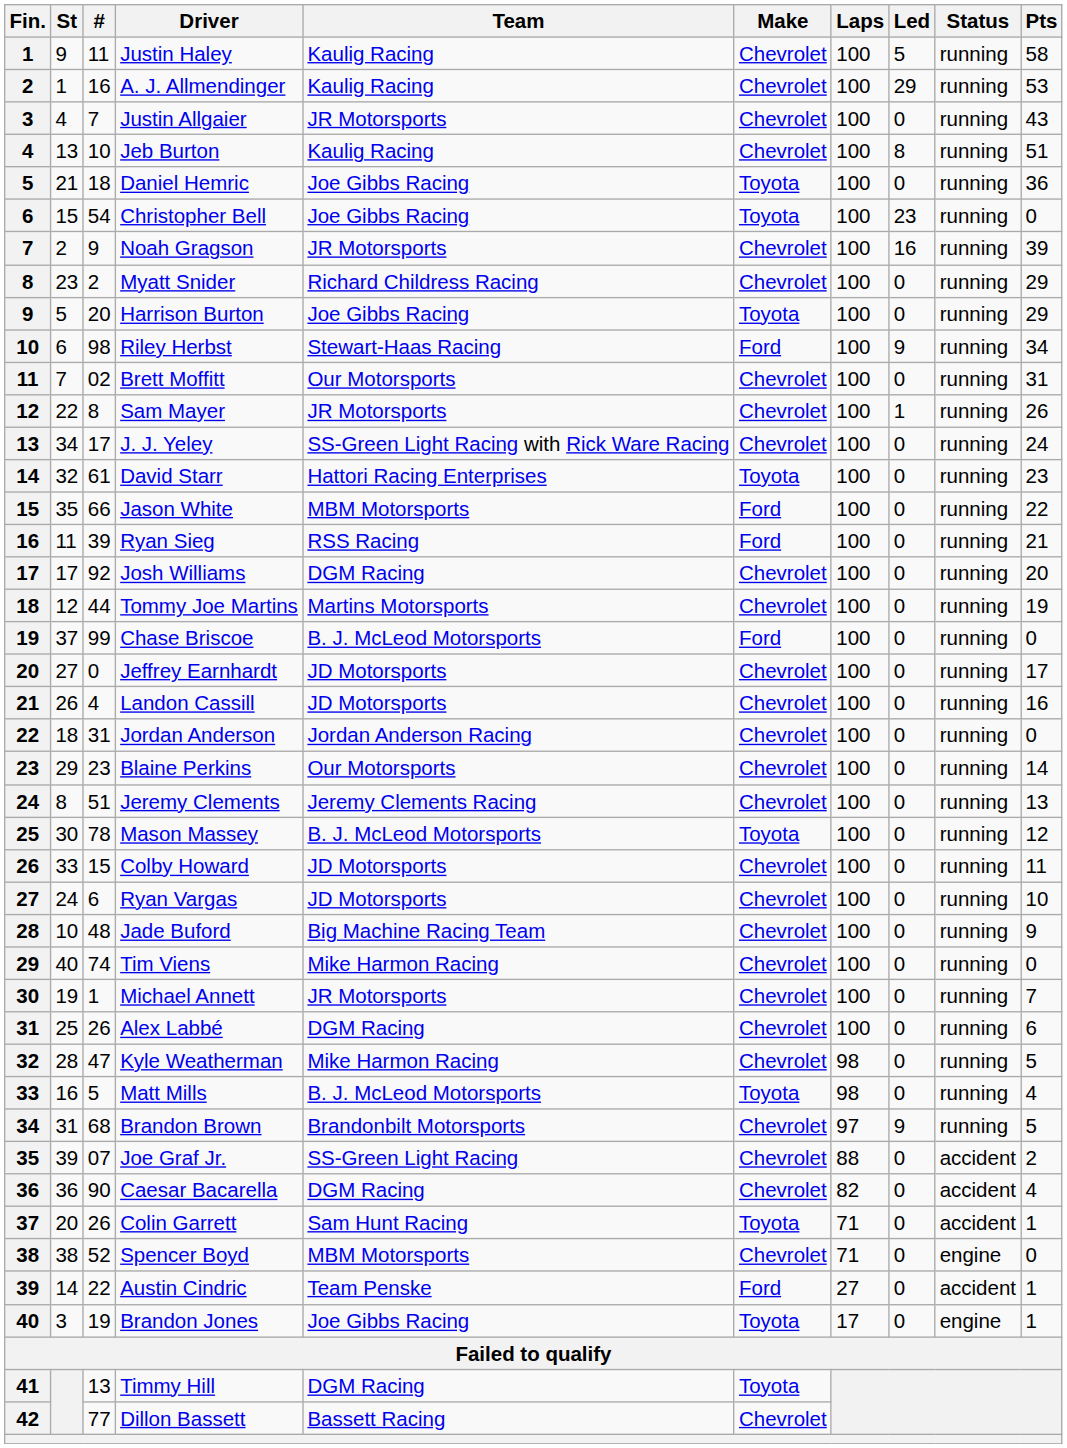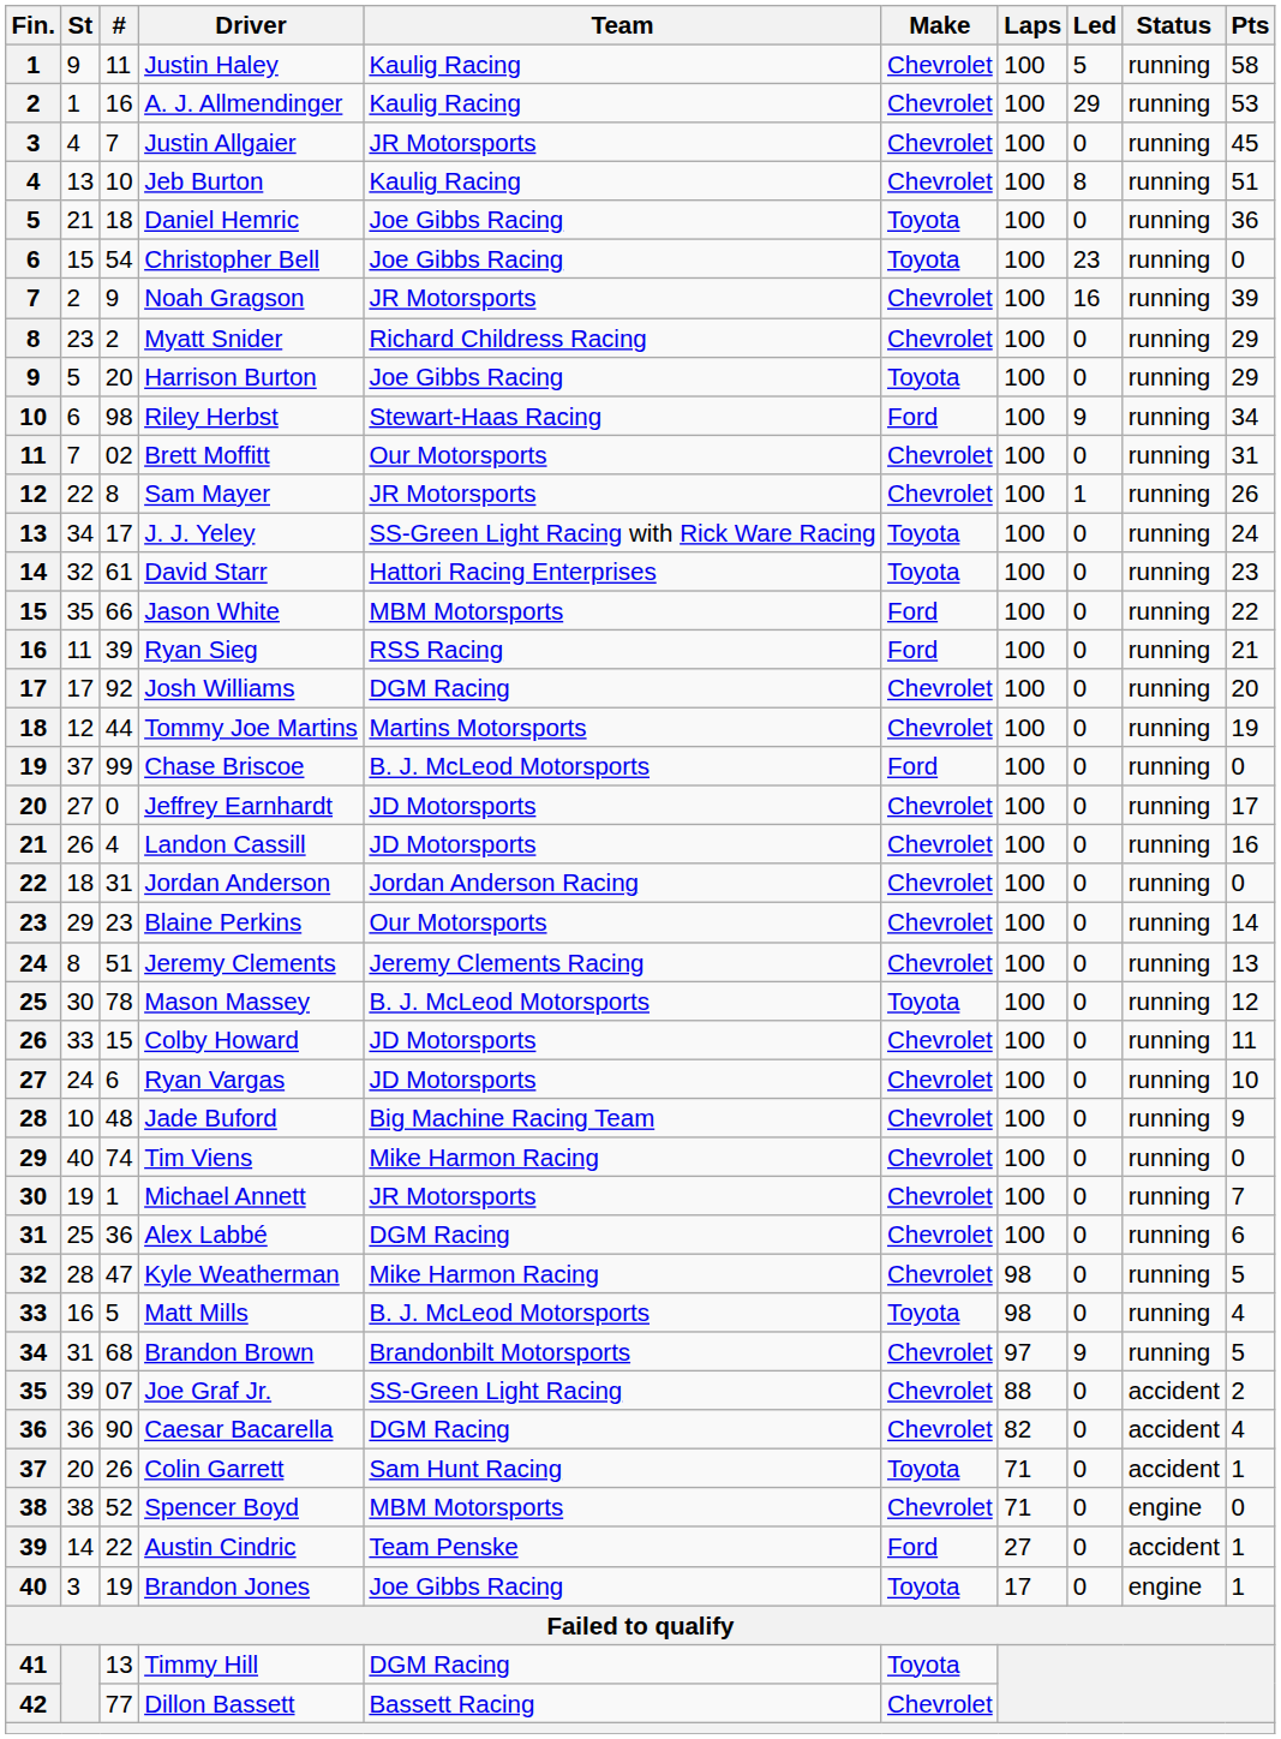 <table class="wikitable" style="font-size:95%">
 <tr>
 <th>Fin.</th>
 <th>St</th>
 <th>#</th>
 <th>Driver</th>
 <th>Team</th>
 <th>Make</th>
 <th>Laps</th>
 <th>Led</th>
 <th>Status</th>
 <th>Pts</th>
 </tr>
 <tr>
 <th>1</th>
 <td>9</td>
 <td>11</td>
 <td><a href='#'>Justin Haley</a></td>
 <td><a href='#'>Kaulig Racing</a></td>
 <td><a href='#'>Chevrolet</a></td>
 <td>100</td>
 <td>5</td>
 <td>running</td>
 <td>58</td>
 </tr>
 <tr>
 <th>2</th>
 <td>1</td>
 <td>16</td>
 <td><a href='#'>A. J. Allmendinger</a></td>
 <td><a href='#'>Kaulig Racing</a></td>
 <td><a href='#'>Chevrolet</a></td>
 <td>100</td>
 <td>29</td>
 <td>running</td>
 <td>53</td>
 </tr>
 <tr>
 <th>3</th>
 <td>4</td>
 <td>7</td>
 <td><a href='#'>Justin Allgaier</a></td>
 <td><a href='#'>JR Motorsports</a></td>
 <td><a href='#'>Chevrolet</a></td>
 <td>100</td>
 <td>0</td>
 <td>running</td>
-<td>43</td>
+<td>45</td>
 </tr>
 <tr>
 <th>4</th>
 <td>13</td>
 <td>10</td>
 <td><a href='#'>Jeb Burton</a></td>
 <td><a href='#'>Kaulig Racing</a></td>
 <td><a href='#'>Chevrolet</a></td>
 <td>100</td>
 <td>8</td>
 <td>running</td>
 <td>51</td>
 </tr>
 <tr>
 <th>5</th>
 <td>21</td>
 <td>18</td>
 <td><a href='#'>Daniel Hemric</a></td>
 <td><a href='#'>Joe Gibbs Racing</a></td>
 <td><a href='#'>Toyota</a></td>
 <td>100</td>
 <td>0</td>
 <td>running</td>
 <td>36</td>
 </tr>
 <tr>
 <th>6</th>
 <td>15</td>
 <td>54</td>
 <td><a href='#'>Christopher Bell</a></td>
 <td><a href='#'>Joe Gibbs Racing</a></td>
 <td><a href='#'>Toyota</a></td>
 <td>100</td>
 <td>23</td>
 <td>running</td>
 <td>0</td>
 </tr>
 <tr>
 <th>7</th>
 <td>2</td>
 <td>9</td>
 <td><a href='#'>Noah Gragson</a></td>
 <td><a href='#'>JR Motorsports</a></td>
 <td><a href='#'>Chevrolet</a></td>
 <td>100</td>
 <td>16</td>
 <td>running</td>
 <td>39</td>
 </tr>
 <tr>
 <th>8</th>
 <td>23</td>
 <td>2</td>
 <td><a href='#'>Myatt Snider</a></td>
 <td><a href='#'>Richard Childress Racing</a></td>
 <td><a href='#'>Chevrolet</a></td>
 <td>100</td>
 <td>0</td>
 <td>running</td>
 <td>29</td>
 </tr>
 <tr>
 <th>9</th>
 <td>5</td>
 <td>20</td>
 <td><a href='#'>Harrison Burton</a></td>
 <td><a href='#'>Joe Gibbs Racing</a></td>
 <td><a href='#'>Toyota</a></td>
 <td>100</td>
 <td>0</td>
 <td>running</td>
 <td>29</td>
 </tr>
 <tr>
 <th>10</th>
 <td>6</td>
 <td>98</td>
 <td><a href='#'>Riley Herbst</a></td>
 <td><a href='#'>Stewart-Haas Racing</a></td>
 <td><a href='#'>Ford</a></td>
 <td>100</td>
 <td>9</td>
 <td>running</td>
 <td>34</td>
 </tr>
 <tr>
 <th>11</th>
 <td>7</td>
 <td>02</td>
 <td><a href='#'>Brett Moffitt</a></td>
 <td><a href='#'>Our Motorsports</a></td>
 <td><a href='#'>Chevrolet</a></td>
 <td>100</td>
 <td>0</td>
 <td>running</td>
 <td>31</td>
 </tr>
 <tr>
 <th>12</th>
 <td>22</td>
 <td>8</td>
 <td><a href='#'>Sam Mayer</a></td>
 <td><a href='#'>JR Motorsports</a></td>
 <td><a href='#'>Chevrolet</a></td>
 <td>100</td>
 <td>1</td>
 <td>running</td>
 <td>26</td>
 </tr>
 <tr>
 <th>13</th>
 <td>34</td>
 <td>17</td>
 <td><a href='#'>J. J. Yeley</a></td>
 <td><a href='#'>SS-Green Light Racing</a> with <a href='#'>Rick Ware Racing</a></td>
-<td><a href='#'>Chevrolet</a></td>
+<td><a href='#'>Toyota</a></td>
 <td>100</td>
 <td>0</td>
 <td>running</td>
 <td>24</td>
 </tr>
 <tr>
 <th>14</th>
 <td>32</td>
 <td>61</td>
 <td><a href='#'>David Starr</a></td>
 <td><a href='#'>Hattori Racing Enterprises</a></td>
 <td><a href='#'>Toyota</a></td>
 <td>100</td>
 <td>0</td>
 <td>running</td>
 <td>23</td>
 </tr>
 <tr>
 <th>15</th>
 <td>35</td>
 <td>66</td>
 <td><a href='#'>Jason White</a></td>
 <td><a href='#'>MBM Motorsports</a></td>
 <td><a href='#'>Ford</a></td>
 <td>100</td>
 <td>0</td>
 <td>running</td>
 <td>22</td>
 </tr>
 <tr>
 <th>16</th>
 <td>11</td>
 <td>39</td>
 <td><a href='#'>Ryan Sieg</a></td>
 <td><a href='#'>RSS Racing</a></td>
 <td><a href='#'>Ford</a></td>
 <td>100</td>
 <td>0</td>
 <td>running</td>
 <td>21</td>
 </tr>
 <tr>
 <th>17</th>
 <td>17</td>
 <td>92</td>
 <td><a href='#'>Josh Williams</a></td>
 <td><a href='#'>DGM Racing</a></td>
 <td><a href='#'>Chevrolet</a></td>
 <td>100</td>
 <td>0</td>
 <td>running</td>
 <td>20</td>
 </tr>
 <tr>
 <th>18</th>
 <td>12</td>
 <td>44</td>
 <td><a href='#'>Tommy Joe Martins</a></td>
 <td><a href='#'>Martins Motorsports</a></td>
 <td><a href='#'>Chevrolet</a></td>
 <td>100</td>
 <td>0</td>
 <td>running</td>
 <td>19</td>
 </tr>
 <tr>
 <th>19</th>
 <td>37</td>
 <td>99</td>
 <td><a href='#'>Chase Briscoe</a></td>
 <td><a href='#'>B. J. McLeod Motorsports</a></td>
 <td><a href='#'>Ford</a></td>
 <td>100</td>
 <td>0</td>
 <td>running</td>
 <td>0</td>
 </tr>
 <tr>
 <th>20</th>
 <td>27</td>
 <td>0</td>
 <td><a href='#'>Jeffrey Earnhardt</a></td>
 <td><a href='#'>JD Motorsports</a></td>
 <td><a href='#'>Chevrolet</a></td>
 <td>100</td>
 <td>0</td>
 <td>running</td>
 <td>17</td>
 </tr>
 <tr>
 <th>21</th>
 <td>26</td>
 <td>4</td>
 <td><a href='#'>Landon Cassill</a></td>
 <td><a href='#'>JD Motorsports</a></td>
 <td><a href='#'>Chevrolet</a></td>
 <td>100</td>
 <td>0</td>
 <td>running</td>
 <td>16</td>
 </tr>
 <tr>
 <th>22</th>
 <td>18</td>
 <td>31</td>
 <td><a href='#'>Jordan Anderson</a></td>
 <td><a href='#'>Jordan Anderson Racing</a></td>
 <td><a href='#'>Chevrolet</a></td>
 <td>100</td>
 <td>0</td>
 <td>running</td>
 <td>0</td>
 </tr>
 <tr>
 <th>23</th>
 <td>29</td>
 <td>23</td>
 <td><a href='#'>Blaine Perkins</a></td>
 <td><a href='#'>Our Motorsports</a></td>
 <td><a href='#'>Chevrolet</a></td>
 <td>100</td>
 <td>0</td>
 <td>running</td>
 <td>14</td>
 </tr>
 <tr>
 <th>24</th>
 <td>8</td>
 <td>51</td>
 <td><a href='#'>Jeremy Clements</a></td>
 <td><a href='#'>Jeremy Clements Racing</a></td>
 <td><a href='#'>Chevrolet</a></td>
 <td>100</td>
 <td>0</td>
 <td>running</td>
 <td>13</td>
 </tr>
 <tr>
 <th>25</th>
 <td>30</td>
 <td>78</td>
 <td><a href='#'>Mason Massey</a></td>
 <td><a href='#'>B. J. McLeod Motorsports</a></td>
 <td><a href='#'>Toyota</a></td>
 <td>100</td>
 <td>0</td>
 <td>running</td>
 <td>12</td>
 </tr>
 <tr>
 <th>26</th>
 <td>33</td>
 <td>15</td>
 <td><a href='#'>Colby Howard</a></td>
 <td><a href='#'>JD Motorsports</a></td>
 <td><a href='#'>Chevrolet</a></td>
 <td>100</td>
 <td>0</td>
 <td>running</td>
 <td>11</td>
 </tr>
 <tr>
 <th>27</th>
 <td>24</td>
 <td>6</td>
 <td><a href='#'>Ryan Vargas</a></td>
 <td><a href='#'>JD Motorsports</a></td>
 <td><a href='#'>Chevrolet</a></td>
 <td>100</td>
 <td>0</td>
 <td>running</td>
 <td>10</td>
 </tr>
 <tr>
 <th>28</th>
 <td>10</td>
 <td>48</td>
 <td><a href='#'>Jade Buford</a></td>
 <td><a href='#'>Big Machine Racing Team</a></td>
 <td><a href='#'>Chevrolet</a></td>
 <td>100</td>
 <td>0</td>
 <td>running</td>
 <td>9</td>
 </tr>
 <tr>
 <th>29</th>
 <td>40</td>
 <td>74</td>
 <td><a href='#'>Tim Viens</a></td>
 <td><a href='#'>Mike Harmon Racing</a></td>
 <td><a href='#'>Chevrolet</a></td>
 <td>100</td>
 <td>0</td>
 <td>running</td>
 <td>0</td>
 </tr>
 <tr>
 <th>30</th>
 <td>19</td>
 <td>1</td>
 <td><a href='#'>Michael Annett</a></td>
 <td><a href='#'>JR Motorsports</a></td>
 <td><a href='#'>Chevrolet</a></td>
 <td>100</td>
 <td>0</td>
 <td>running</td>
 <td>7</td>
 </tr>
 <tr>
 <th>31</th>
 <td>25</td>
-<td>26</td>
+<td>36</td>
 <td><a href='#'>Alex Labbé</a></td>
 <td><a href='#'>DGM Racing</a></td>
 <td><a href='#'>Chevrolet</a></td>
 <td>100</td>
 <td>0</td>
 <td>running</td>
 <td>6</td>
 </tr>
 <tr>
 <th>32</th>
 <td>28</td>
 <td>47</td>
 <td><a href='#'>Kyle Weatherman</a></td>
 <td><a href='#'>Mike Harmon Racing</a></td>
 <td><a href='#'>Chevrolet</a></td>
 <td>98</td>
 <td>0</td>
 <td>running</td>
 <td>5</td>
 </tr>
 <tr>
 <th>33</th>
 <td>16</td>
 <td>5</td>
 <td><a href='#'>Matt Mills</a></td>
 <td><a href='#'>B. J. McLeod Motorsports</a></td>
 <td><a href='#'>Toyota</a></td>
 <td>98</td>
 <td>0</td>
 <td>running</td>
 <td>4</td>
 </tr>
 <tr>
 <th>34</th>
 <td>31</td>
 <td>68</td>
 <td><a href='#'>Brandon Brown</a></td>
 <td><a href='#'>Brandonbilt Motorsports</a></td>
 <td><a href='#'>Chevrolet</a></td>
 <td>97</td>
 <td>9</td>
 <td>running</td>
 <td>5</td>
 </tr>
 <tr>
 <th>35</th>
 <td>39</td>
 <td>07</td>
 <td><a href='#'>Joe Graf Jr.</a></td>
 <td><a href='#'>SS-Green Light Racing</a></td>
 <td><a href='#'>Chevrolet</a></td>
 <td>88</td>
 <td>0</td>
 <td>accident</td>
 <td>2</td>
 </tr>
 <tr>
 <th>36</th>
 <td>36</td>
 <td>90</td>
 <td><a href='#'>Caesar Bacarella</a></td>
 <td><a href='#'>DGM Racing</a></td>
 <td><a href='#'>Chevrolet</a></td>
 <td>82</td>
 <td>0</td>
 <td>accident</td>
 <td>4</td>
 </tr>
 <tr>
 <th>37</th>
 <td>20</td>
 <td>26</td>
 <td><a href='#'>Colin Garrett</a></td>
 <td><a href='#'>Sam Hunt Racing</a></td>
 <td><a href='#'>Toyota</a></td>
 <td>71</td>
 <td>0</td>
 <td>accident</td>
 <td>1</td>
 </tr>
 <tr>
 <th>38</th>
 <td>38</td>
 <td>52</td>
 <td><a href='#'>Spencer Boyd</a></td>
 <td><a href='#'>MBM Motorsports</a></td>
 <td><a href='#'>Chevrolet</a></td>
 <td>71</td>
 <td>0</td>
 <td>engine</td>
 <td>0</td>
 </tr>
 <tr>
 <th>39</th>
 <td>14</td>
 <td>22</td>
 <td><a href='#'>Austin Cindric</a></td>
 <td><a href='#'>Team Penske</a></td>
 <td><a href='#'>Ford</a></td>
 <td>27</td>
 <td>0</td>
 <td>accident</td>
 <td>1</td>
 </tr>
 <tr>
 <th>40</th>
 <td>3</td>
 <td>19</td>
 <td><a href='#'>Brandon Jones</a></td>
 <td><a href='#'>Joe Gibbs Racing</a></td>
 <td><a href='#'>Toyota</a></td>
 <td>17</td>
 <td>0</td>
 <td>engine</td>
 <td>1</td>
 </tr>
 <tr>
 <th colspan="10">Failed to qualify</th>
 </tr>
 <tr>
 <th>41</th>
 <th rowspan="2"></th>
 <td>13</td>
 <td><a href='#'>Timmy Hill</a></td>
 <td><a href='#'>DGM Racing</a></td>
 <td><a href='#'>Toyota</a></td>
 <th colspan="4" rowspan="2"></th>
 </tr>
 <tr>
 <th>42</th>
 <td>77</td>
 <td><a href='#'>Dillon Bassett</a></td>
 <td><a href='#'>Bassett Racing</a></td>
 <td><a href='#'>Chevrolet</a></td>
 </tr>
 <tr>
 <th colspan="10"></th>
 </tr>
 </table>
